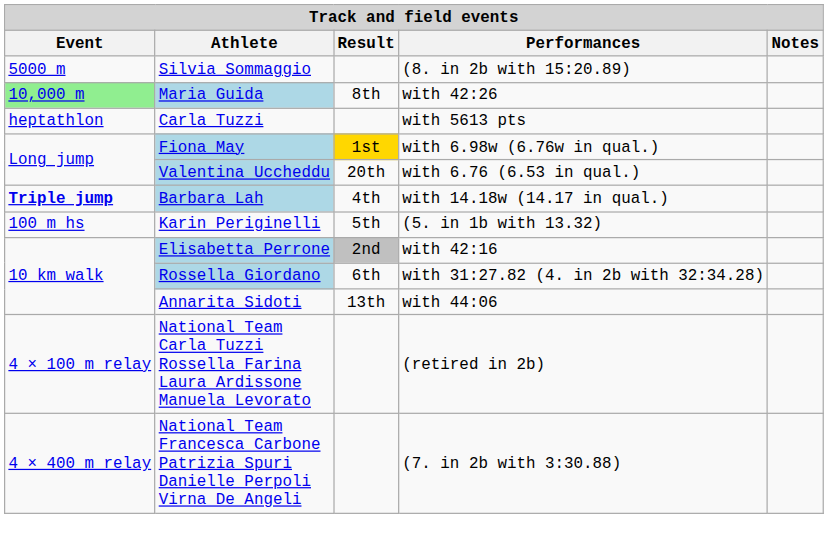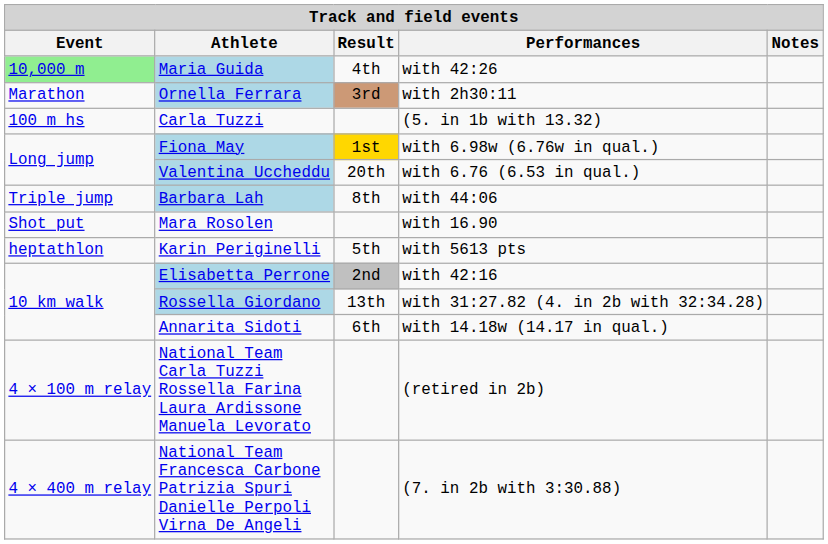 <table class="wikitable" width= style="font-size:90%; text-align:left;">
 <tr>
 <td colspan=5 style="background:lightgrey;" align=center><strong>Track and field events</strong></td>
 </tr>
 <tr>
 <th>Event</th>
 <th>Athlete</th>
 <th>Result</th>
 <th>Performances</th>
 <th>Notes</th>
 </tr>
 <tr>
-<td><a href='#'>5000 m</a></td>
-<td><a href='#'>Silvia Sommaggio</a></td>
-<td align=center></td>
-<td>(8. in 2b with 15:20.89)</td>
-<td></td>
-</tr>
-<tr>
 <td style="background: lightgreen;"><a href='#'>10,000 m</a></td>
 <td bgcolor=lightblue><a href='#'>Maria Guida</a></td>
-<td align=center>8th</td>
+<td align=center>4th</td>
 <td>with 42:26</td>
 <td></td>
 </tr>
 <tr>
-<td><a href='#'>heptathlon</a></td>
+<td><a href='#'>Marathon</a></td>
+<td bgcolor=lightblue><a href='#'>Ornella Ferrara</a></td>
+<td align=center bgcolor=cc9976>3rd</td>
+<td>with 2h30:11</td>
+<td></td>
+</tr>
+<tr>
+<td><a href='#'>100 m hs</a></td>
 <td><a href='#'>Carla Tuzzi</a></td>
 <td align=center></td>
-<td>with 5613 pts</td>
+<td>(5. in 1b with 13.32)</td>
 <td></td>
 </tr>
 <tr>
 <td rowspan=2><a href='#'>Long jump</a></td>
 <td bgcolor=lightblue><a href='#'>Fiona May</a></td>
 <td align=center bgcolor=gold>1st</td>
 <td>with 6.98w (6.76w in qual.)</td>
 <td></td>
 </tr>
 <tr>
 <td bgcolor=lightblue><a href='#'>Valentina Uccheddu</a></td>
 <td align=center>20th</td>
 <td>with 6.76 (6.53 in qual.)</td>
 <td></td>
 </tr>
 <tr>
-<td><strong><a href='#'>Triple jump</a></strong></td>
+<td><a href='#'>Triple jump</a></td>
 <td bgcolor=lightblue><a href='#'>Barbara Lah</a></td>
-<td align=center>4th</td>
-<td>with 14.18w (14.17 in qual.)</td>
+<td align=center>8th</td>
+<td>with 44:06</td>
 <td></td>
 </tr>
 <tr>
-<td><a href='#'>100 m hs</a></td>
+<td><a href='#'>Shot put</a></td>
+<td><a href='#'>Mara Rosolen</a></td>
+<td align=center></td>
+<td>with 16.90</td>
+<td></td>
+</tr>
+<tr>
+<td><a href='#'>heptathlon</a></td>
 <td><a href='#'>Karin Periginelli</a></td>
 <td align=center>5th</td>
-<td>(5. in 1b with 13.32)</td>
+<td>with 5613 pts</td>
 <td></td>
 </tr>
 <tr>
 <td rowspan=3><a href='#'>10 km walk</a></td>
 <td bgcolor=lightblue><a href='#'>Elisabetta Perrone</a></td>
 <td align=center bgcolor=silver>2nd</td>
 <td>with 42:16</td>
 <td></td>
 </tr>
 <tr>
 <td bgcolor=lightblue><a href='#'>Rossella Giordano</a></td>
-<td align=center>6th</td>
+<td align=center>13th</td>
 <td>with 31:27.82 (4. in 2b with 32:34.28)</td>
 <td></td>
 </tr>
 <tr>
 <td><a href='#'>Annarita Sidoti</a></td>
-<td align=center>13th</td>
-<td>with 44:06</td>
+<td align=center>6th</td>
+<td>with 14.18w (14.17 in qual.)</td>
 <td></td>
 </tr>
 <tr>
 <td><a href='#'>4 × 100 m relay</a></td>
 <td> <a href='#'>National Team</a><br><a href='#'>Carla Tuzzi</a><br><a href='#'>Rossella Farina</a><br><a href='#'>Laura Ardissone</a><br><a href='#'>Manuela Levorato</a></td>
 <td align=center></td>
 <td>(retired in 2b)</td>
 <td></td>
 </tr>
 <tr>
 <td><a href='#'>4 × 400 m relay</a></td>
 <td> <a href='#'>National Team</a><br><a href='#'>Francesca Carbone</a><br><a href='#'>Patrizia Spuri</a><br><a href='#'>Danielle Perpoli</a><br><a href='#'>Virna De Angeli</a></td>
 <td align=center></td>
 <td>(7. in 2b with 3:30.88)</td>
 <td></td>
 </tr>
 </table>
